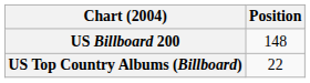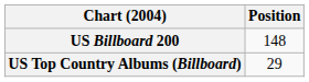 <table class="wikitable sortable plainrowheaders" style="text-align:center">
 <tr>
 <th scope="col">Chart (2004)</th>
 <th scope="col">Position</th>
 </tr>
 <tr>
 <th scope="row">US <em>Billboard</em> 200</th>
 <td>148</td>
 </tr>
 <tr>
 <th scope="row">US Top Country Albums (<em>Billboard</em>)</th>
-<td>22</td>
+<td>29</td>
 </tr>
 </table>
